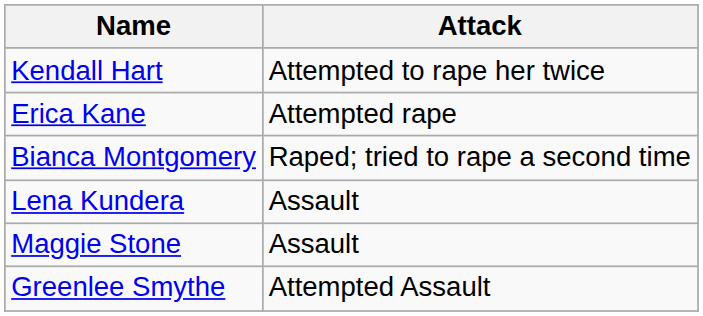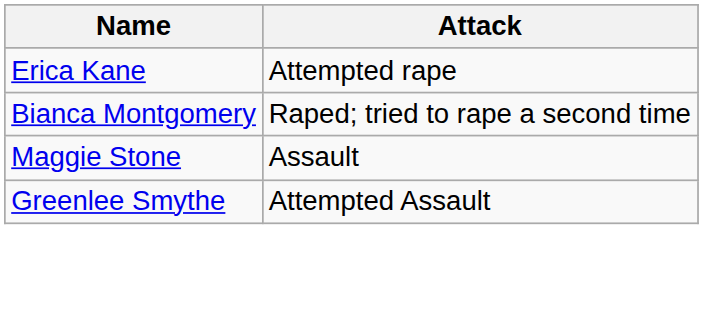 <table class="wikitable">
 <tr>
 <th>Name</th>
 <th>Attack</th>
-</tr>
-<tr>
-<td><a href='#'>Kendall Hart</a></td>
-<td>Attempted to rape her twice</td>
 </tr>
 <tr>
 <td><a href='#'>Erica Kane</a></td>
 <td>Attempted rape</td>
 </tr>
 <tr>
 <td><a href='#'>Bianca Montgomery</a></td>
 <td>Raped; tried to rape a second time</td>
 </tr>
 <tr>
-<td><a href='#'>Lena Kundera</a></td>
-<td>Assault</td>
-</tr>
-<tr>
 <td><a href='#'>Maggie Stone</a></td>
 <td>Assault</td>
 </tr>
 <tr>
 <td><a href='#'>Greenlee Smythe</a></td>
 <td>Attempted Assault</td>
 </tr>
 </table>
